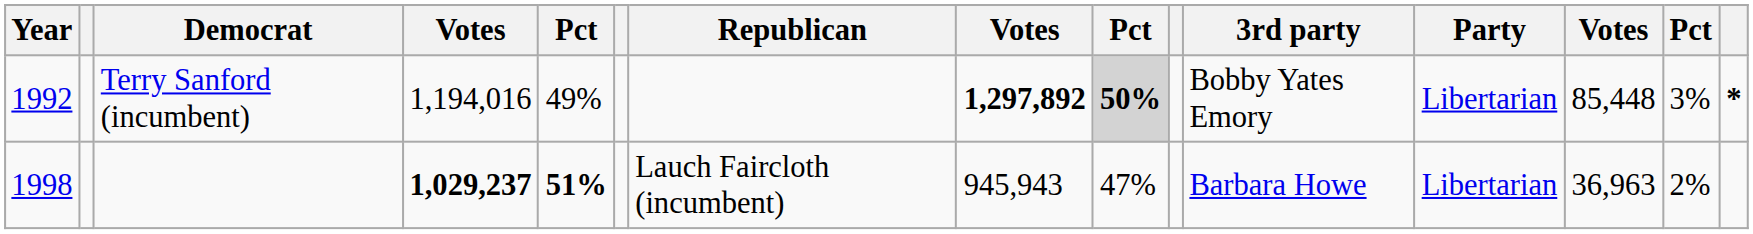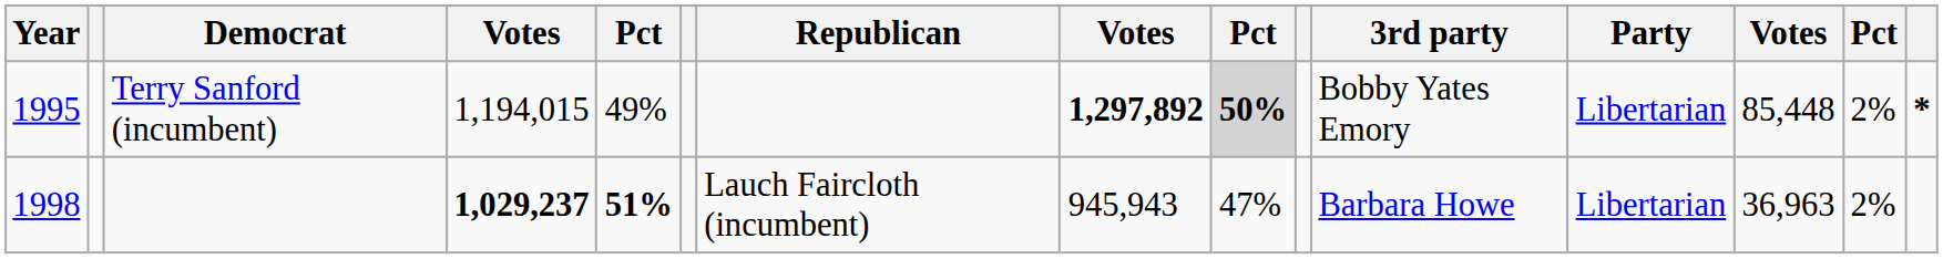 <table class="wikitable" style="margin:0.5em ; font-size:95%">
 <tr>
 <th>Year</th>
 <th></th>
 <th>Democrat</th>
 <th>Votes</th>
 <th>Pct</th>
 <th></th>
 <th>Republican</th>
 <th>Votes</th>
 <th>Pct</th>
 <th></th>
 <th>3rd party</th>
 <th>Party</th>
 <th>Votes</th>
 <th>Pct</th>
 <th></th>
 </tr>
 <tr>
-<td><a href='#'>1992</a></td>
+<td><a href='#'>1995</a></td>
 <td></td>
 <td><a href='#'>Terry Sanford</a> (incumbent)</td>
-<td>1,194,016</td>
+<td>1,194,015</td>
 <td>49%</td>
 <td></td>
 <td></td>
 <td><strong>1,297,892</strong></td>
 <td style="background: lightgrey;"><strong>50%</strong></td>
 <td></td>
 <td>Bobby Yates Emory</td>
 <td><a href='#'>Libertarian</a></td>
 <td>85,448</td>
-<td>3%</td>
+<td>2%</td>
 <td><strong>*</strong></td>
 </tr>
 <tr>
 <td><a href='#'>1998</a></td>
 <td></td>
 <td></td>
 <td><strong>1,029,237</strong></td>
 <td><strong>51%</strong></td>
 <td></td>
 <td>Lauch Faircloth (incumbent)</td>
 <td>945,943</td>
 <td>47%</td>
 <td></td>
 <td><a href='#'>Barbara Howe</a></td>
 <td><a href='#'>Libertarian</a></td>
 <td>36,963</td>
 <td>2%</td>
 <td></td>
 </tr>
 </table>
